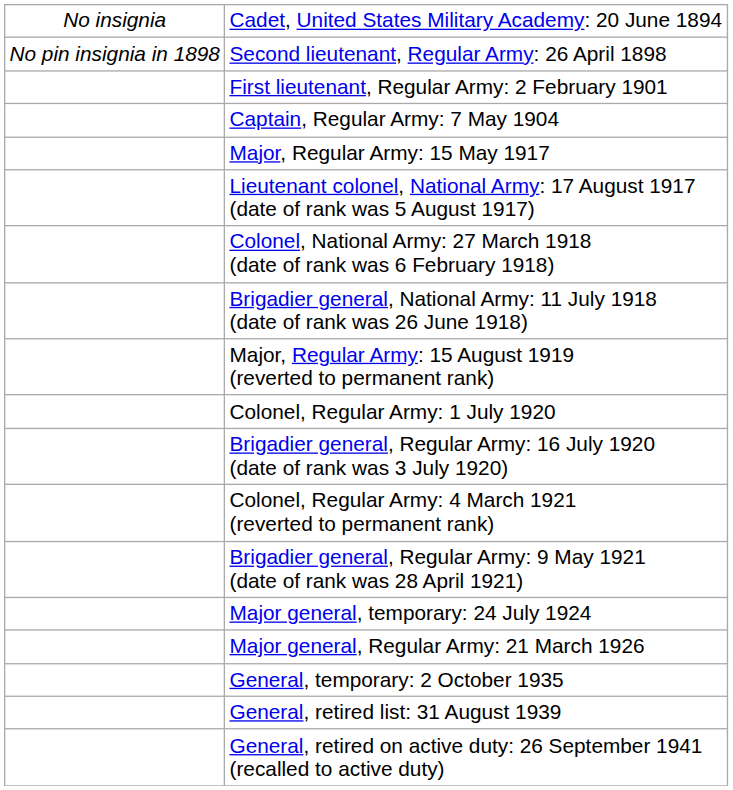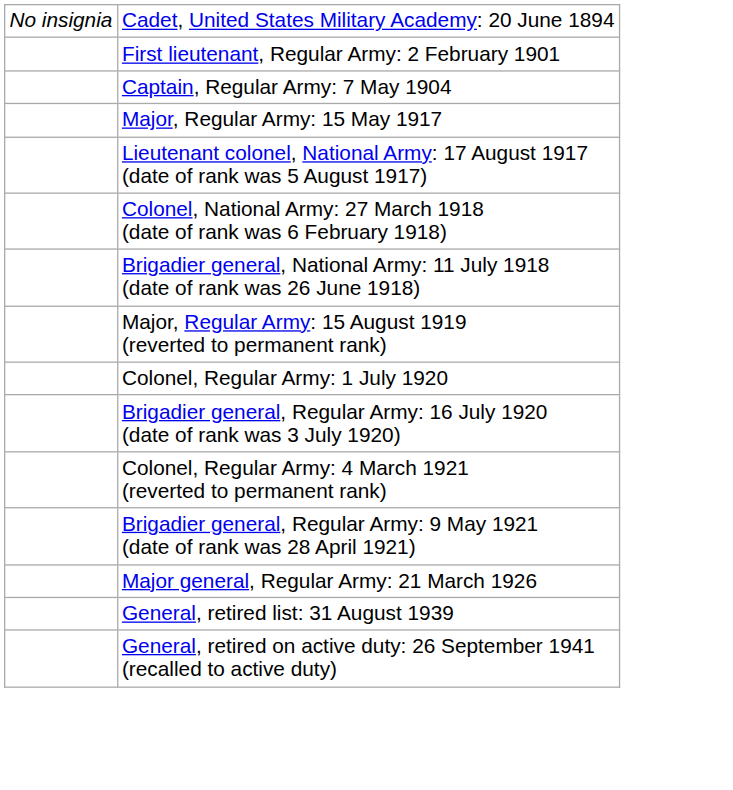 <table class="wikitable" style="background:white">
 <tr>
 <td align="center"><em>No insignia</em></td>
 <td><a href='#'>Cadet</a>, <a href='#'>United States Military Academy</a>: 20 June 1894</td>
-</tr>
-<tr>
-<td align="center"><em>No pin insignia in 1898</em></td>
-<td><a href='#'>Second lieutenant</a>, <a href='#'>Regular Army</a>: 26 April 1898</td>
 </tr>
 <tr>
 <td align="center"></td>
 <td><a href='#'>First lieutenant</a>, Regular Army: 2 February 1901</td>
 </tr>
 <tr>
 <td align="center"></td>
 <td><a href='#'>Captain</a>, Regular Army: 7 May 1904</td>
 </tr>
 <tr>
 <td align="center"></td>
 <td><a href='#'>Major</a>, Regular Army: 15 May 1917</td>
 </tr>
 <tr>
 <td align="center"></td>
 <td><a href='#'>Lieutenant colonel</a>, <a href='#'>National Army</a>: 17 August 1917<br>(date of rank was 5 August 1917)</td>
 </tr>
 <tr>
 <td align="center"></td>
 <td><a href='#'>Colonel</a>, National Army: 27 March 1918<br>(date of rank was 6 February 1918)</td>
 </tr>
 <tr>
 <td align="center"></td>
 <td><a href='#'>Brigadier general</a>, National Army: 11 July 1918<br>(date of rank was 26 June 1918)</td>
 </tr>
 <tr>
 <td align="center"></td>
 <td>Major, <a href='#'>Regular Army</a>: 15 August 1919<br>(reverted to permanent rank)</td>
 </tr>
 <tr>
 <td align="center"></td>
 <td>Colonel, Regular Army: 1 July 1920</td>
 </tr>
 <tr>
 <td align="center"></td>
 <td><a href='#'>Brigadier general</a>, Regular Army: 16 July 1920<br>(date of rank was 3 July 1920)</td>
 </tr>
 <tr>
 <td align="center"></td>
 <td>Colonel, Regular Army: 4 March 1921<br>(reverted to permanent rank)</td>
 </tr>
 <tr>
 <td align="center"></td>
 <td><a href='#'>Brigadier general</a>, Regular Army: 9 May 1921<br>(date of rank was 28 April 1921)</td>
 </tr>
 <tr>
 <td align="center"></td>
-<td><a href='#'>Major general</a>, temporary: 24 July 1924</td>
-</tr>
-<tr>
-<td align="center"></td>
 <td><a href='#'>Major general</a>, Regular Army: 21 March 1926</td>
-</tr>
-<tr>
-<td align="center"></td>
-<td><a href='#'>General</a>, temporary: 2 October 1935</td>
 </tr>
 <tr>
 <td align="center"></td>
 <td><a href='#'>General</a>, retired list: 31 August 1939</td>
 </tr>
 <tr>
 <td align="center"></td>
 <td><a href='#'>General</a>, retired on active duty: 26 September 1941<br>(recalled to active duty)</td>
 </tr>
 </table>
